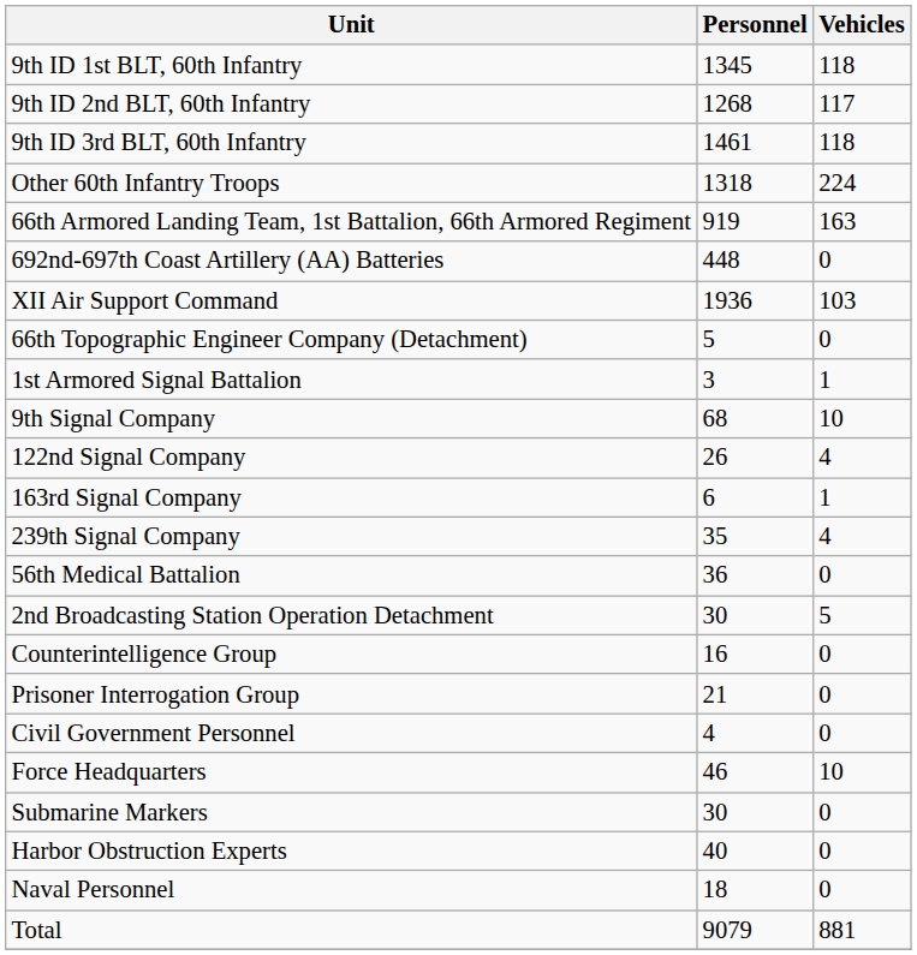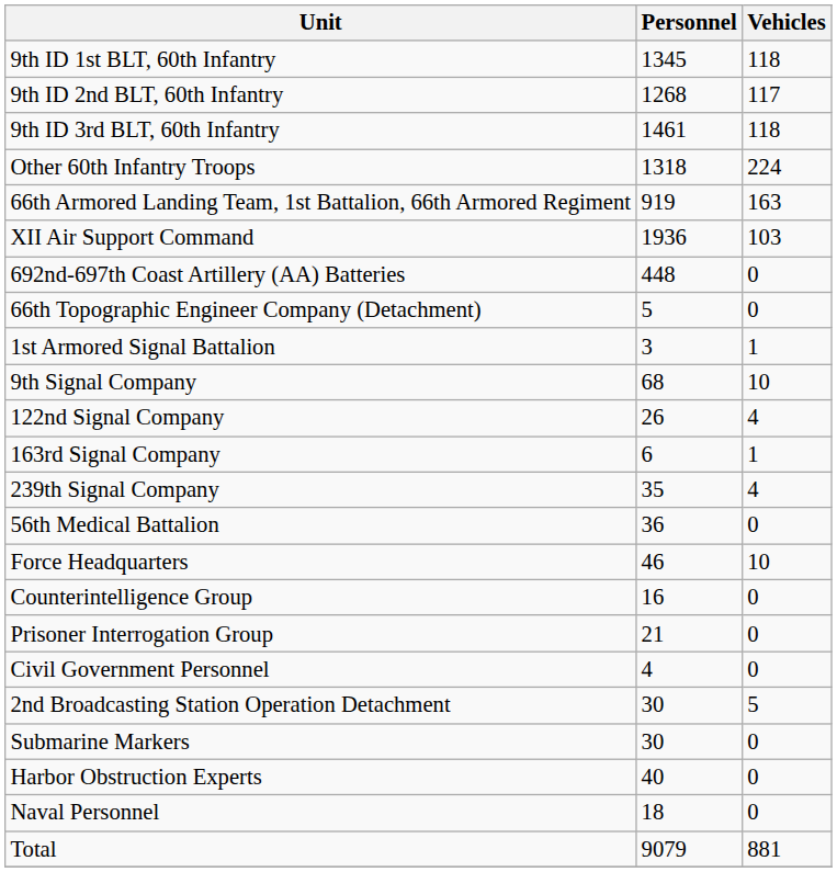 <table class="wikitable" border="1">
 <tr>
 <th>Unit</th>
 <th>Personnel</th>
 <th>Vehicles</th>
 </tr>
 <tr>
 <td>9th ID 1st BLT, 60th Infantry</td>
 <td>1345</td>
 <td>118</td>
 </tr>
 <tr>
 <td>9th ID 2nd BLT, 60th Infantry</td>
 <td>1268</td>
 <td>117</td>
 </tr>
 <tr>
 <td>9th ID 3rd BLT, 60th Infantry</td>
 <td>1461</td>
 <td>118</td>
 </tr>
 <tr>
 <td>Other 60th Infantry Troops</td>
 <td>1318</td>
 <td>224</td>
 </tr>
 <tr>
 <td>66th Armored Landing Team, 1st Battalion, 66th Armored Regiment</td>
 <td>919</td>
 <td>163</td>
 </tr>
 <tr>
+<td>XII Air Support Command</td>
+<td>1936</td>
+<td>103</td>
+</tr>
+<tr>
 <td>692nd-697th Coast Artillery (AA) Batteries</td>
 <td>448</td>
 <td>0</td>
-</tr>
-<tr>
-<td>XII Air Support Command</td>
-<td>1936</td>
-<td>103</td>
 </tr>
 <tr>
 <td>66th Topographic Engineer Company (Detachment)</td>
 <td>5</td>
 <td>0</td>
 </tr>
 <tr>
 <td>1st Armored Signal Battalion</td>
 <td>3</td>
 <td>1</td>
 </tr>
 <tr>
 <td>9th Signal Company</td>
 <td>68</td>
 <td>10</td>
 </tr>
 <tr>
 <td>122nd Signal Company</td>
 <td>26</td>
 <td>4</td>
 </tr>
 <tr>
 <td>163rd Signal Company</td>
 <td>6</td>
 <td>1</td>
 </tr>
 <tr>
 <td>239th Signal Company</td>
 <td>35</td>
 <td>4</td>
 </tr>
 <tr>
 <td>56th Medical Battalion</td>
 <td>36</td>
 <td>0</td>
 </tr>
 <tr>
-<td>2nd Broadcasting Station Operation Detachment</td>
-<td>30</td>
-<td>5</td>
+<td>Force Headquarters</td>
+<td>46</td>
+<td>10</td>
 </tr>
 <tr>
 <td>Counterintelligence Group</td>
 <td>16</td>
 <td>0</td>
 </tr>
 <tr>
 <td>Prisoner Interrogation Group</td>
 <td>21</td>
 <td>0</td>
 </tr>
 <tr>
 <td>Civil Government Personnel</td>
 <td>4</td>
 <td>0</td>
 </tr>
 <tr>
-<td>Force Headquarters</td>
-<td>46</td>
-<td>10</td>
+<td>2nd Broadcasting Station Operation Detachment</td>
+<td>30</td>
+<td>5</td>
 </tr>
 <tr>
 <td>Submarine Markers</td>
 <td>30</td>
 <td>0</td>
 </tr>
 <tr>
 <td>Harbor Obstruction Experts</td>
 <td>40</td>
 <td>0</td>
 </tr>
 <tr>
 <td>Naval Personnel</td>
 <td>18</td>
 <td>0</td>
 </tr>
 <tr>
 <td>Total</td>
 <td>9079</td>
 <td>881</td>
 </tr>
 <tr>
 </tr>
 </table>
